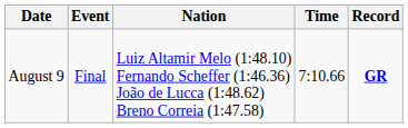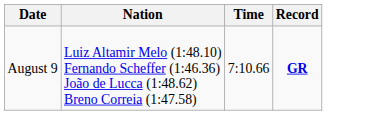 <table class="wikitable" style="text-align:center">
 <tr>
 <th>Date</th>
-<th>Event</th>
 <th>Nation</th>
 <th>Time</th>
 <th>Record</th>
 </tr>
 <tr>
 <td>August 9</td>
-<td><a href='#'>Final</a></td>
 <td align="left"><br><a href='#'>Luiz Altamir Melo</a> (1:48.10)<br><a href='#'>Fernando Scheffer</a> (1:46.36)<br><a href='#'>João de Lucca</a> (1:48.62)<br><a href='#'>Breno Correia</a> (1:47.58)</td>
 <td>7:10.66</td>
 <td><strong><a href='#'>GR</a></strong></td>
 </tr>
 </table>
